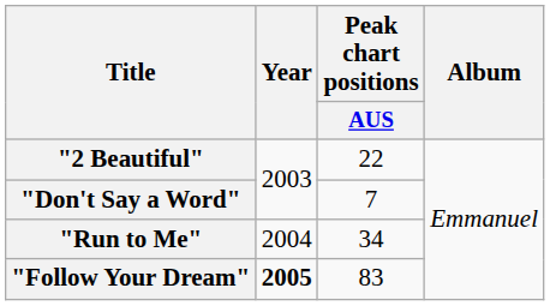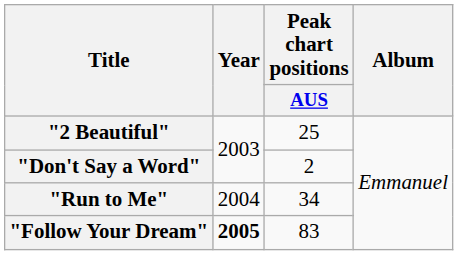 <table class="wikitable plainrowheaders" style="text-align:center;">
 <tr>
 <th scope="col" rowspan="2">Title</th>
 <th scope="col" rowspan="2">Year</th>
 <th scope="col" colspan="1">Peak chart positions</th>
 <th scope="col" rowspan="2">Album</th>
 </tr>
 <tr>
 <th scope="col" style="width:3em;font-size:90%;"><a href='#'>AUS</a><br></th>
 </tr>
 <tr>
 <th scope="row">"2 Beautiful"</th>
 <td rowspan="2">2003</td>
-<td>22</td>
+<td>25</td>
 <td rowspan="4"><em>Emmanuel</em></td>
 </tr>
 <tr>
 <th scope="row">"Don't Say a Word"</th>
-<td>7</td>
+<td>2</td>
 </tr>
 <tr>
 <th scope="row">"Run to Me"</th>
 <td>2004</td>
 <td>34</td>
 </tr>
 <tr>
 <th scope="row">"Follow Your Dream"</th>
 <td><strong>2005</strong></td>
 <td>83</td>
 </tr>
 </table>
